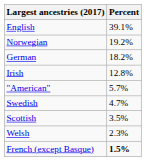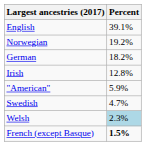 <table class="wikitable sortable collapsible" style="font-size: 90%;">
 <tr>
 <th>Largest ancestries (2017)</th>
 <th>Percent</th>
 </tr>
 <tr>
 <td><a href='#'>English</a></td>
 <td>39.1%</td>
 </tr>
 <tr>
 <td><a href='#'>Norwegian</a></td>
 <td>19.2%</td>
 </tr>
 <tr>
 <td><a href='#'>German</a></td>
 <td>18.2%</td>
 </tr>
 <tr>
 <td><a href='#'>Irish</a></td>
 <td>12.8%</td>
 </tr>
 <tr>
 <td><a href='#'>"American"</a></td>
-<td>5.7%</td>
+<td>5.9%</td>
 </tr>
 <tr>
 <td><a href='#'>Swedish</a></td>
 <td>4.7%</td>
 </tr>
 <tr>
-<td><a href='#'>Scottish</a></td>
-<td>3.5%</td>
-</tr>
-<tr>
 <td><a href='#'>Welsh</a></td>
-<td>2.3%</td>
+<td style="background: lightblue;">2.3%</td>
 </tr>
 <tr>
 <td><a href='#'>French (except Basque)</a></td>
 <td><strong>1.5%</strong></td>
 </tr>
 </table>
